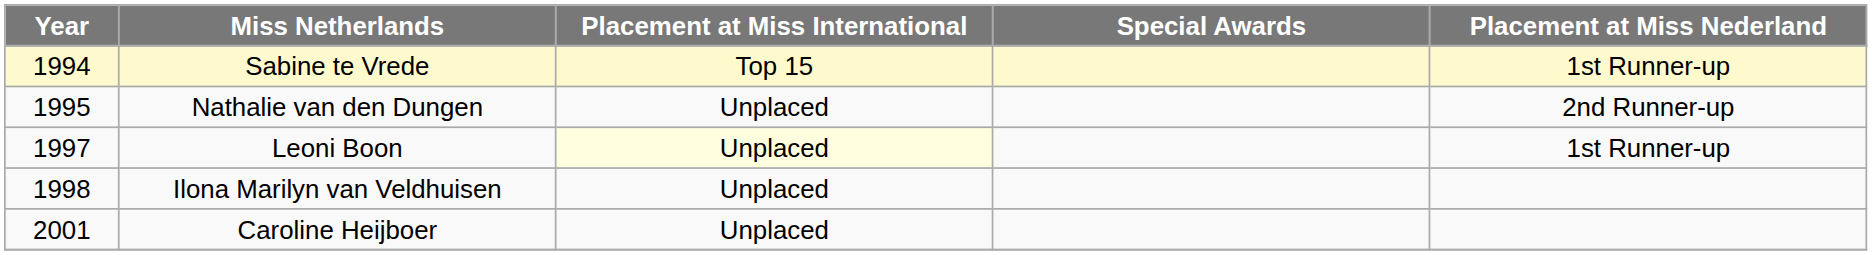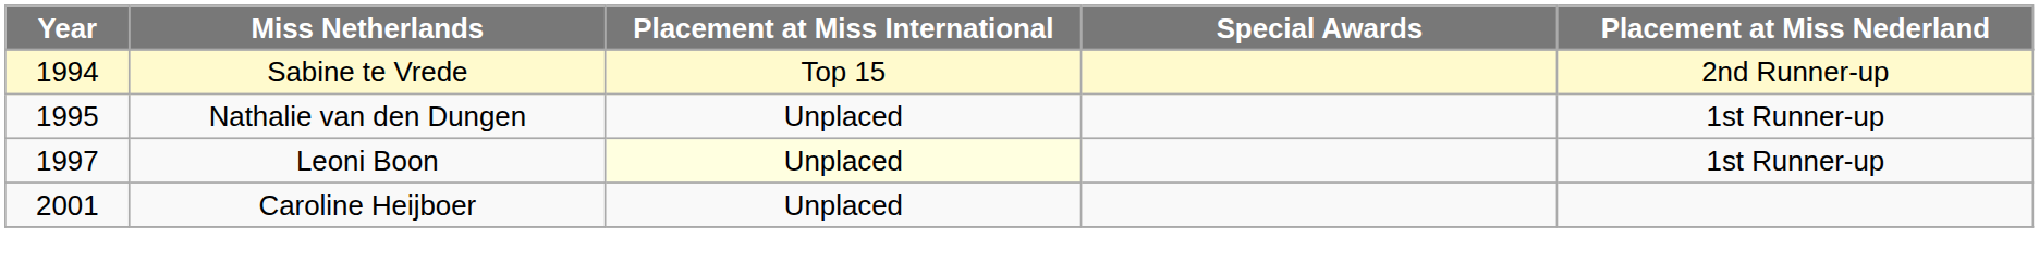 <table class="wikitable sortable" style="font-size: 95%; text-align:center">
 <tr>
 <th width="60" style="background-color:#787878;color:#FFFFFF;">Year</th>
 <th width="250" style="background-color:#787878;color:#FFFFFF;">Miss Netherlands</th>
 <th width="250" style="background-color:#787878;color:#FFFFFF;">Placement at Miss International</th>
 <th width="250" style="background-color:#787878;color:#FFFFFF;">Special Awards</th>
 <th width="250" style="background-color:#787878;color:#FFFFFF;">Placement at Miss Nederland</th>
 </tr>
 <tr>
 </tr>
 <tr style="background-color:#FFFACD;">
 <td>1994</td>
 <td>Sabine te Vrede</td>
 <td>Top 15</td>
 <td></td>
-<td>1st Runner-up</td>
+<td>2nd Runner-up</td>
 </tr>
 <tr>
 <td>1995</td>
 <td>Nathalie van den Dungen</td>
 <td>Unplaced</td>
 <td></td>
-<td>2nd Runner-up</td>
+<td>1st Runner-up</td>
 </tr>
 <tr>
 <td>1997</td>
 <td>Leoni Boon</td>
 <td style="background: lightyellow;">Unplaced</td>
 <td></td>
 <td>1st Runner-up</td>
-</tr>
-<tr>
-<td>1998</td>
-<td>Ilona Marilyn van Veldhuisen</td>
-<td>Unplaced</td>
-<td></td>
-<td></td>
 </tr>
 <tr>
 <td>2001</td>
 <td>Caroline Heijboer</td>
 <td>Unplaced</td>
 <td></td>
 <td></td>
 </tr>
 <tr>
 </tr>
 </table>
